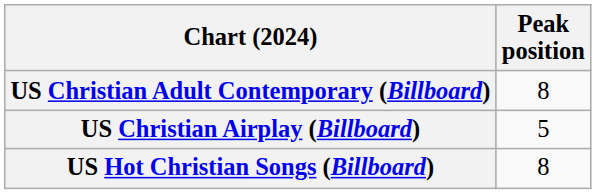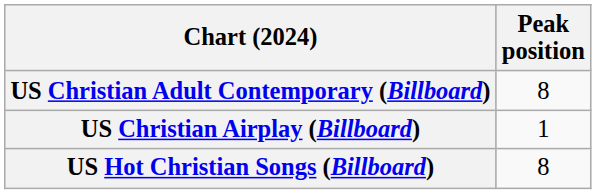 <table class="wikitable sortable plainrowheaders" style="text-align:center">
 <tr>
 <th scope="col">Chart (2024)</th>
 <th scope="col">Peak<br>position</th>
 </tr>
 <tr>
 <th scope="row">US <a href='#'>Christian Adult Contemporary</a> (<em><a href='#'>Billboard</a></em>)</th>
 <td>8</td>
 </tr>
 <tr>
 <th scope="row">US <a href='#'>Christian Airplay</a> (<em><a href='#'>Billboard</a></em>)</th>
-<td>5</td>
+<td>1</td>
 </tr>
 <tr>
 <th scope="row">US <a href='#'>Hot Christian Songs</a> (<em><a href='#'>Billboard</a></em>)</th>
 <td>8</td>
 </tr>
 </table>
